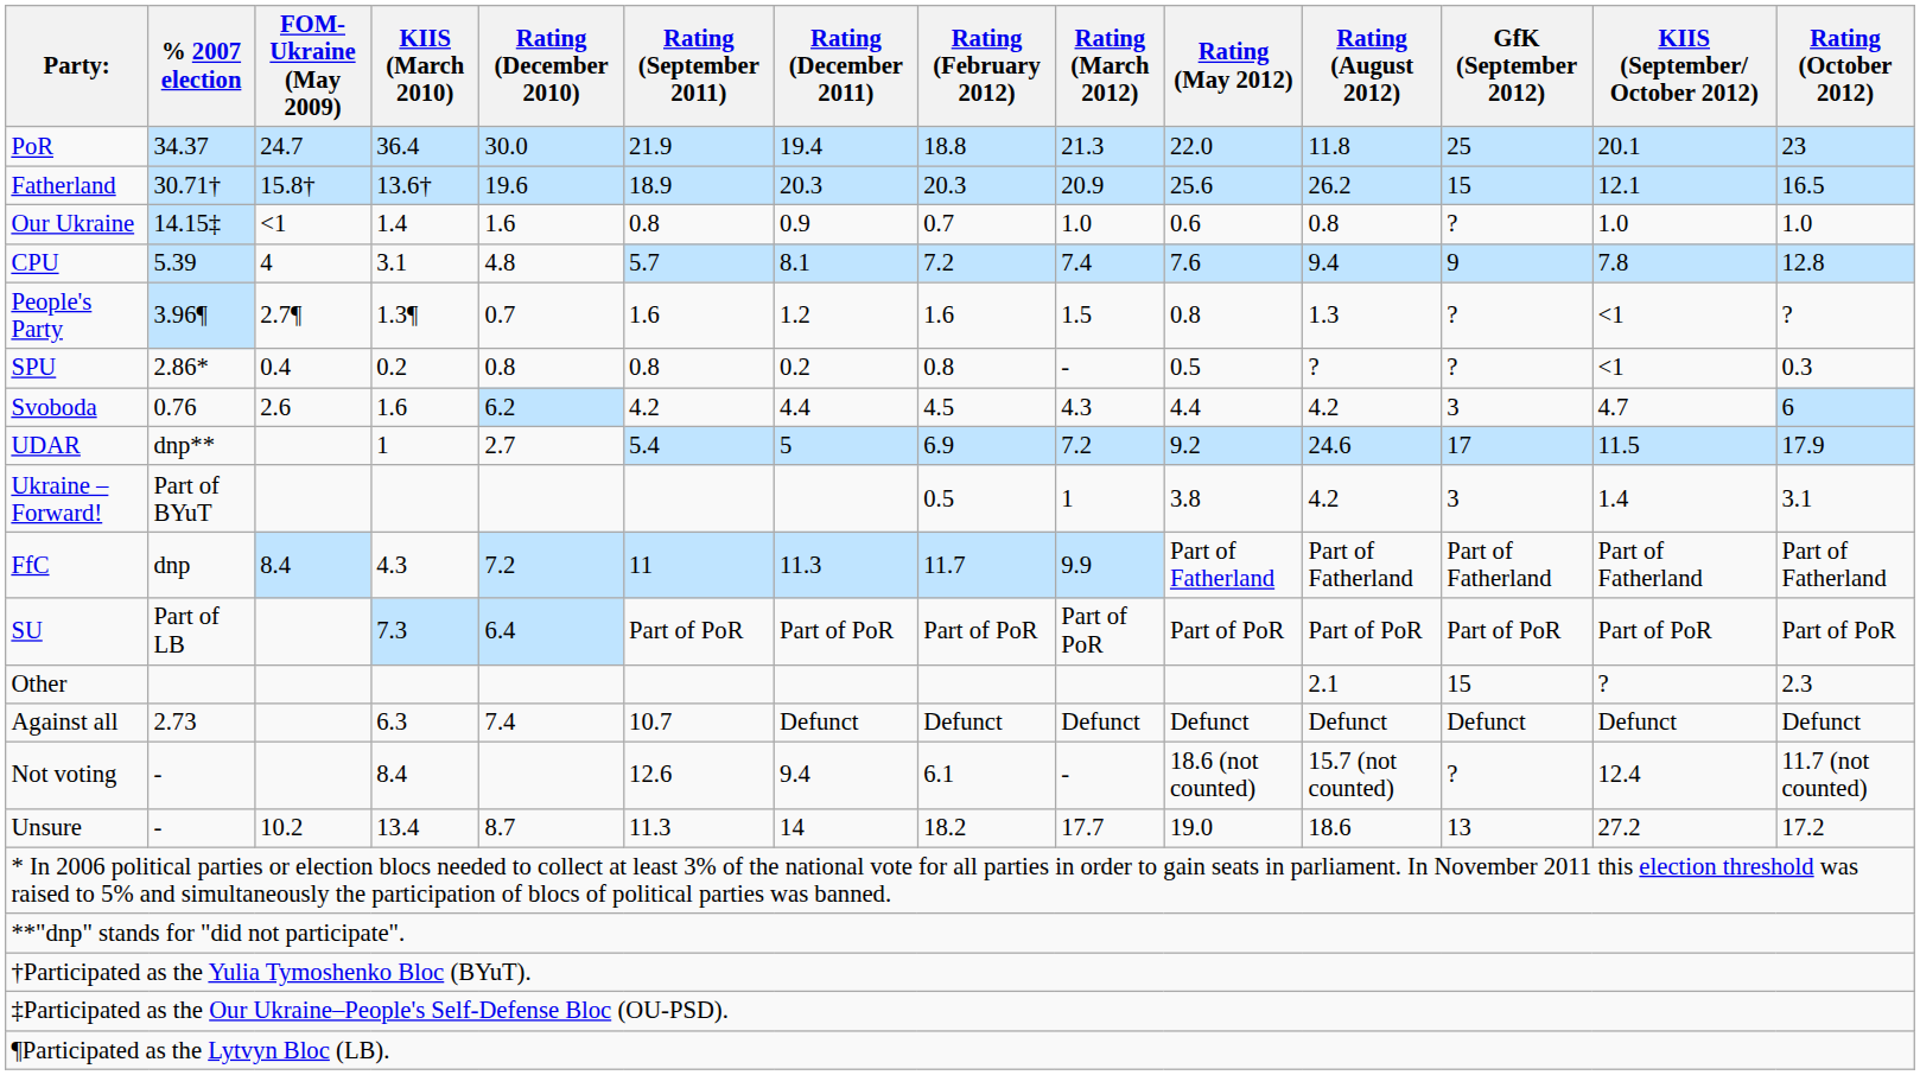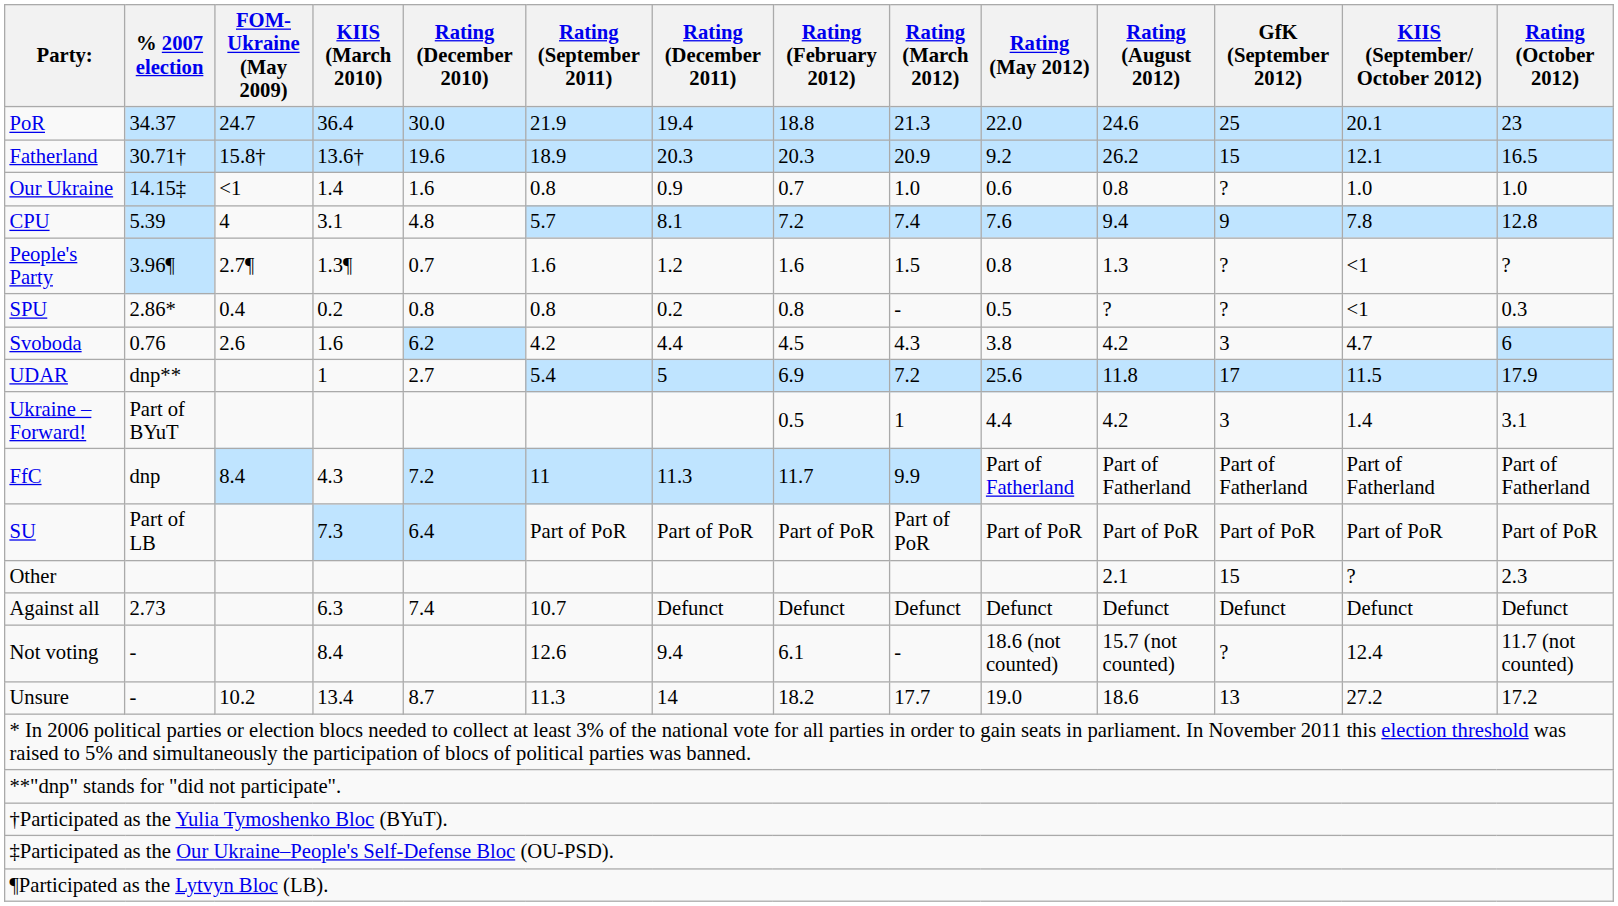 <table class="wikitable">
 <tr>
 <th>Party:</th>
 <th>% <a href='#'>2007 <br>election</a></th>
 <th><a href='#'>FOM-Ukraine</a><br>(May 2009)</th>
 <th><a href='#'>KIIS</a><br>(March 2010)</th>
 <th><a href='#'>Rating</a><br>(December 2010)</th>
 <th><a href='#'>Rating</a><br>(September 2011)</th>
 <th><a href='#'>Rating</a><br>(December 2011)</th>
 <th><a href='#'>Rating</a><br>(February 2012)</th>
 <th><a href='#'>Rating</a><br>(March 2012)</th>
 <th><a href='#'>Rating</a><br>(May 2012)</th>
 <th><a href='#'>Rating</a><br>(August 2012)</th>
 <th>GfK<br>(September 2012)</th>
 <th><a href='#'>KIIS</a><br>(September/ October 2012)</th>
 <th><a href='#'>Rating</a><br>(October 2012)</th>
 </tr>
 <tr>
 <td><a href='#'>PoR</a></td>
 <td style="background:#bfe4ff;">34.37</td>
 <td style="background:#bfe4ff;">24.7</td>
 <td style="background:#bfe4ff;">36.4</td>
 <td style="background:#bfe4ff;">30.0</td>
 <td style="background:#bfe4ff;">21.9</td>
 <td style="background:#bfe4ff;">19.4</td>
 <td style="background:#bfe4ff;">18.8</td>
 <td style="background:#bfe4ff;">21.3</td>
 <td style="background:#bfe4ff;">22.0</td>
-<td style="background:#bfe4ff;">11.8</td>
+<td style="background:#bfe4ff;">24.6</td>
 <td style="background:#bfe4ff;">25</td>
 <td style="background:#bfe4ff;">20.1</td>
 <td style="background:#bfe4ff;">23</td>
 </tr>
 <tr>
 <td><a href='#'>Fatherland</a></td>
 <td style="background:#bfe4ff;">30.71†</td>
 <td style="background:#bfe4ff;">15.8†</td>
 <td style="background:#bfe4ff;">13.6†</td>
 <td style="background:#bfe4ff;">19.6</td>
 <td style="background:#bfe4ff;">18.9</td>
 <td style="background:#bfe4ff;">20.3</td>
 <td style="background:#bfe4ff;">20.3</td>
 <td style="background:#bfe4ff;">20.9</td>
-<td style="background:#bfe4ff;">25.6</td>
+<td style="background:#bfe4ff;">9.2</td>
 <td style="background:#bfe4ff;">26.2</td>
 <td style="background:#bfe4ff;">15</td>
 <td style="background:#bfe4ff;">12.1</td>
 <td style="background:#bfe4ff;">16.5</td>
 </tr>
 <tr>
 <td><a href='#'>Our Ukraine</a></td>
 <td style="background:#bfe4ff;">14.15‡</td>
 <td><1</td>
 <td>1.4</td>
 <td>1.6</td>
 <td>0.8</td>
 <td>0.9</td>
 <td>0.7</td>
 <td>1.0</td>
 <td>0.6</td>
 <td>0.8</td>
 <td>?</td>
 <td>1.0</td>
 <td>1.0</td>
 </tr>
 <tr>
 <td><a href='#'>CPU</a></td>
 <td style="background:#bfe4ff;">5.39</td>
 <td>4</td>
 <td>3.1</td>
 <td>4.8</td>
 <td style="background:#bfe4ff;">5.7</td>
 <td style="background:#bfe4ff;">8.1</td>
 <td style="background:#bfe4ff;">7.2</td>
 <td style="background:#bfe4ff;">7.4</td>
 <td style="background:#bfe4ff;">7.6</td>
 <td style="background:#bfe4ff;">9.4</td>
 <td style="background:#bfe4ff;">9</td>
 <td style="background:#bfe4ff;">7.8</td>
 <td style="background:#bfe4ff;">12.8</td>
 </tr>
 <tr>
 <td><a href='#'>People's Party</a></td>
 <td style="background:#bfe4ff;">3.96¶</td>
 <td>2.7¶</td>
 <td>1.3¶</td>
 <td>0.7</td>
 <td>1.6</td>
 <td>1.2</td>
 <td>1.6</td>
 <td>1.5</td>
 <td>0.8</td>
 <td>1.3</td>
 <td>?</td>
 <td><1</td>
 <td>?</td>
 </tr>
 <tr>
 <td><a href='#'>SPU</a></td>
 <td>2.86*</td>
 <td>0.4</td>
 <td>0.2</td>
 <td>0.8</td>
 <td>0.8</td>
 <td>0.2</td>
 <td>0.8</td>
 <td>-</td>
 <td>0.5</td>
 <td>?</td>
 <td>?</td>
 <td><1</td>
 <td>0.3</td>
 </tr>
 <tr>
 <td><a href='#'>Svoboda</a></td>
 <td>0.76</td>
 <td>2.6</td>
 <td>1.6</td>
 <td style="background:#bfe4ff;">6.2</td>
 <td>4.2</td>
 <td>4.4</td>
 <td>4.5</td>
 <td>4.3</td>
-<td>4.4</td>
+<td>3.8</td>
 <td>4.2</td>
 <td>3</td>
 <td>4.7</td>
 <td style="background:#bfe4ff;">6</td>
 </tr>
 <tr>
 <td><a href='#'>UDAR</a></td>
 <td>dnp**</td>
 <td></td>
 <td>1</td>
 <td>2.7</td>
 <td style="background:#bfe4ff;">5.4</td>
 <td style="background:#bfe4ff;">5</td>
 <td style="background:#bfe4ff;">6.9</td>
 <td style="background:#bfe4ff;">7.2</td>
-<td style="background:#bfe4ff;">9.2</td>
-<td style="background:#bfe4ff;">24.6</td>
+<td style="background:#bfe4ff;">25.6</td>
+<td style="background:#bfe4ff;">11.8</td>
 <td style="background:#bfe4ff;">17</td>
 <td style="background:#bfe4ff;">11.5</td>
 <td style="background:#bfe4ff;">17.9</td>
 </tr>
 <tr>
 <td><a href='#'>Ukraine – Forward!</a></td>
 <td>Part of BYuT</td>
 <td></td>
 <td></td>
 <td></td>
 <td></td>
 <td></td>
 <td>0.5</td>
 <td>1</td>
-<td>3.8</td>
+<td>4.4</td>
 <td>4.2</td>
 <td>3</td>
 <td>1.4</td>
 <td>3.1</td>
 </tr>
 <tr>
 <td><a href='#'>FfC</a></td>
 <td>dnp</td>
 <td style="background:#bfe4ff;">8.4</td>
 <td>4.3</td>
 <td style="background:#bfe4ff;">7.2</td>
 <td style="background:#bfe4ff;">11</td>
 <td style="background:#bfe4ff;">11.3</td>
 <td style="background:#bfe4ff;">11.7</td>
 <td style="background:#bfe4ff;">9.9</td>
 <td>Part of <a href='#'>Fatherland</a></td>
 <td>Part of Fatherland</td>
 <td>Part of Fatherland</td>
 <td>Part of Fatherland</td>
 <td>Part of Fatherland</td>
 </tr>
 <tr>
 <td><a href='#'>SU</a></td>
 <td>Part of LB</td>
 <td></td>
 <td style="background:#bfe4ff;">7.3</td>
 <td style="background:#bfe4ff;">6.4</td>
 <td>Part of PoR</td>
 <td>Part of PoR</td>
 <td>Part of PoR</td>
 <td>Part of PoR</td>
 <td>Part of PoR</td>
 <td>Part of PoR</td>
 <td>Part of PoR</td>
 <td>Part of PoR</td>
 <td>Part of PoR</td>
 </tr>
 <tr>
 <td>Other</td>
 <td></td>
 <td></td>
 <td></td>
 <td></td>
 <td></td>
 <td></td>
 <td></td>
 <td></td>
 <td></td>
 <td>2.1</td>
 <td>15</td>
 <td>?</td>
 <td>2.3</td>
 </tr>
 <tr>
 <td>Against all</td>
 <td>2.73</td>
 <td></td>
 <td>6.3</td>
 <td>7.4</td>
 <td>10.7</td>
 <td>Defunct</td>
 <td>Defunct</td>
 <td>Defunct</td>
 <td>Defunct</td>
 <td>Defunct</td>
 <td>Defunct</td>
 <td>Defunct</td>
 <td>Defunct</td>
 </tr>
 <tr>
 <td>Not voting</td>
 <td>-</td>
 <td></td>
 <td>8.4</td>
 <td></td>
 <td>12.6</td>
 <td>9.4</td>
 <td>6.1</td>
 <td>-</td>
 <td>18.6 (not counted)</td>
 <td>15.7 (not counted)</td>
 <td>?</td>
 <td>12.4</td>
 <td>11.7 (not counted)</td>
 </tr>
 <tr>
 <td>Unsure</td>
 <td>-</td>
 <td>10.2</td>
 <td>13.4</td>
 <td>8.7</td>
 <td>11.3</td>
 <td>14</td>
 <td>18.2</td>
 <td>17.7</td>
 <td>19.0</td>
 <td>18.6</td>
 <td>13</td>
 <td>27.2</td>
 <td>17.2</td>
 </tr>
 <tr>
 <td colspan="50">* In 2006 political parties or election blocs needed to collect at least 3% of the national vote for all parties in order to gain seats in parliament. In November 2011 this <a href='#'>election threshold</a> was raised to 5% and simultaneously the participation of blocs of political parties was banned.</td>
 </tr>
 <tr>
 <td colspan="50">**"dnp" stands for "did not participate".</td>
 </tr>
 <tr>
 <td colspan="50">†Participated as the <a href='#'>Yulia Tymoshenko Bloc</a> (BYuT).</td>
 </tr>
 <tr>
 <td colspan="50">‡Participated as the <a href='#'>Our Ukraine–People's Self-Defense Bloc</a> (OU-PSD).</td>
 </tr>
 <tr>
 <td colspan="50">¶Participated as the <a href='#'>Lytvyn Bloc</a> (LB).</td>
 </tr>
 </table>
